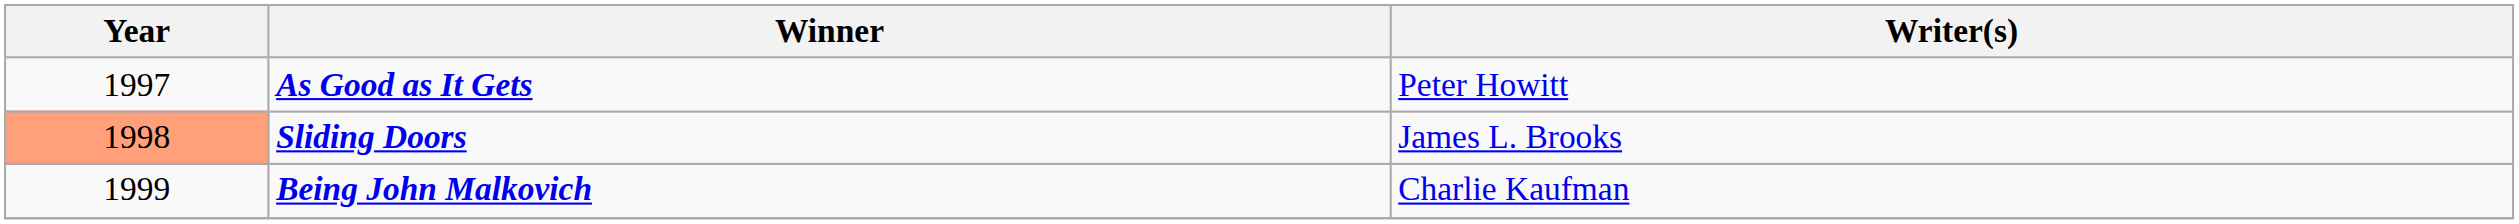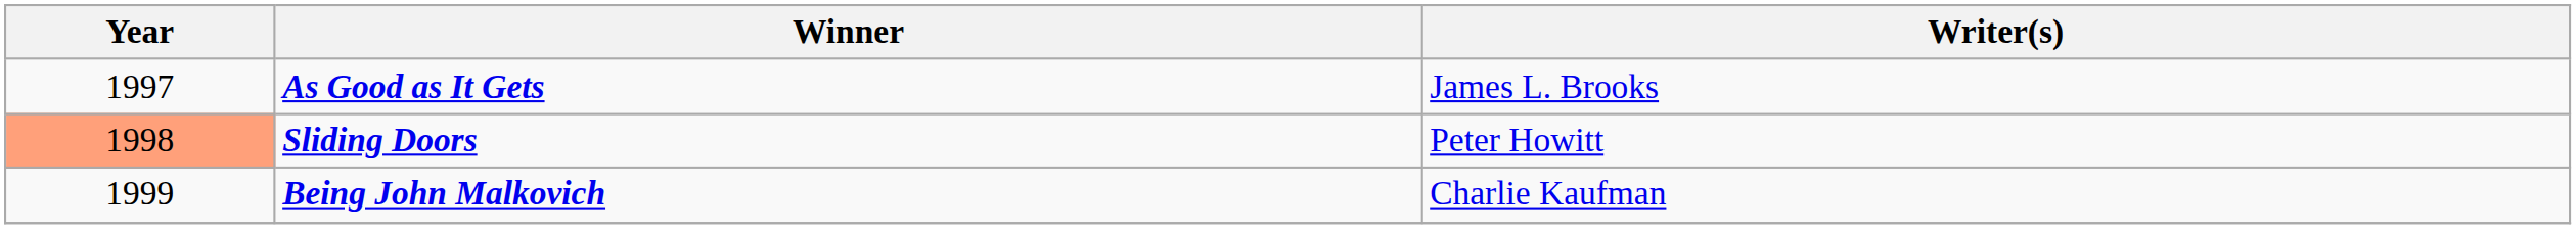 <table class="wikitable" width="95%" cellpadding="5">
 <tr>
 <th width="100"><strong>Year</strong></th>
 <th width="450"><strong>Winner</strong></th>
 <th width="450"><strong>Writer(s)</strong></th>
 </tr>
 <tr>
 <td style="text-align:center;">1997</td>
 <td><strong><em><a href='#'>As Good as It Gets</a></em></strong></td>
-<td><a href='#'>Peter Howitt</a></td>
+<td><a href='#'>James L. Brooks</a></td>
 </tr>
 <tr>
 <td style="background: lightsalmon; text-align:center;">1998</td>
 <td><strong><em><a href='#'>Sliding Doors</a></em></strong></td>
-<td><a href='#'>James L. Brooks</a></td>
+<td><a href='#'>Peter Howitt</a></td>
 </tr>
 <tr>
 <td style="text-align:center;">1999</td>
 <td><strong><em><a href='#'>Being John Malkovich</a></em></strong></td>
 <td><a href='#'>Charlie Kaufman</a></td>
 </tr>
 <tr>
 </tr>
 </table>
